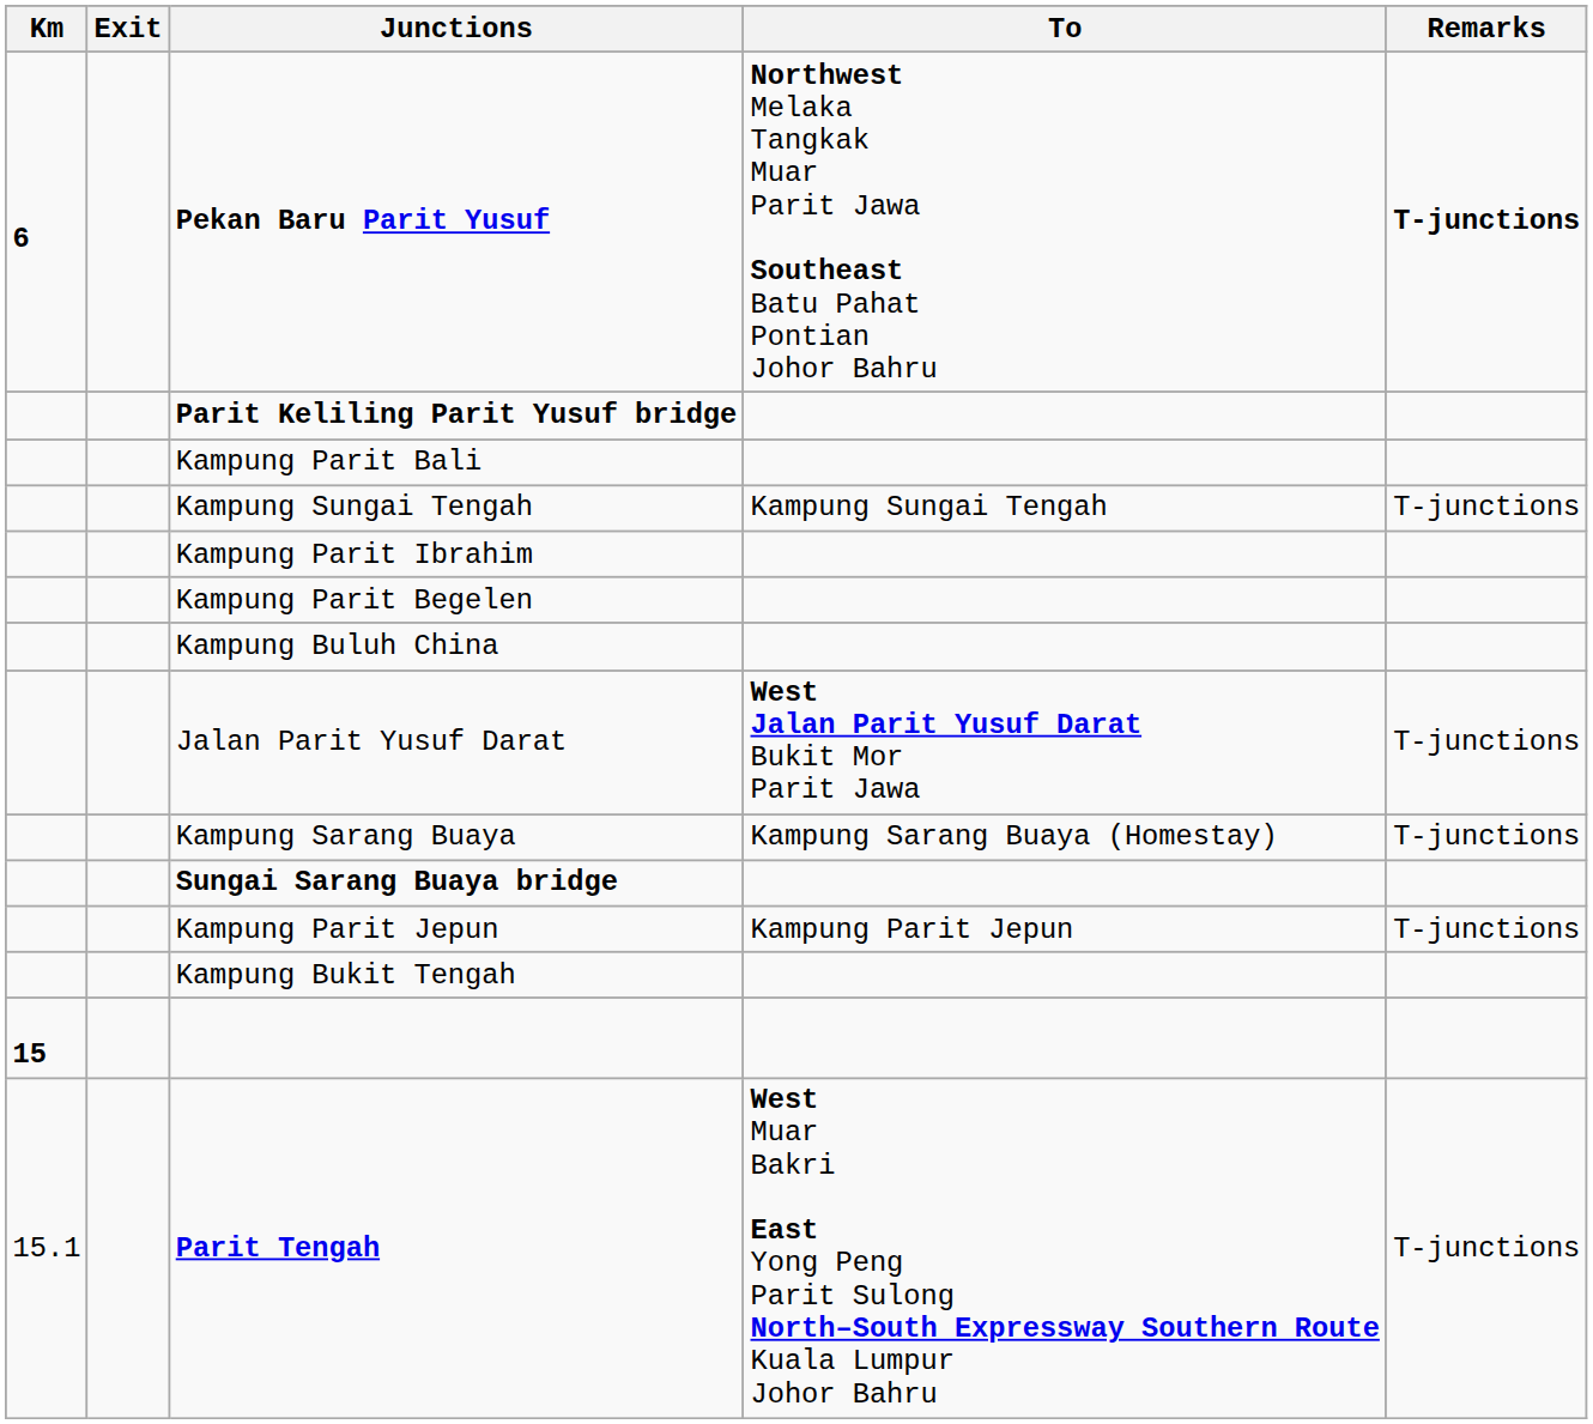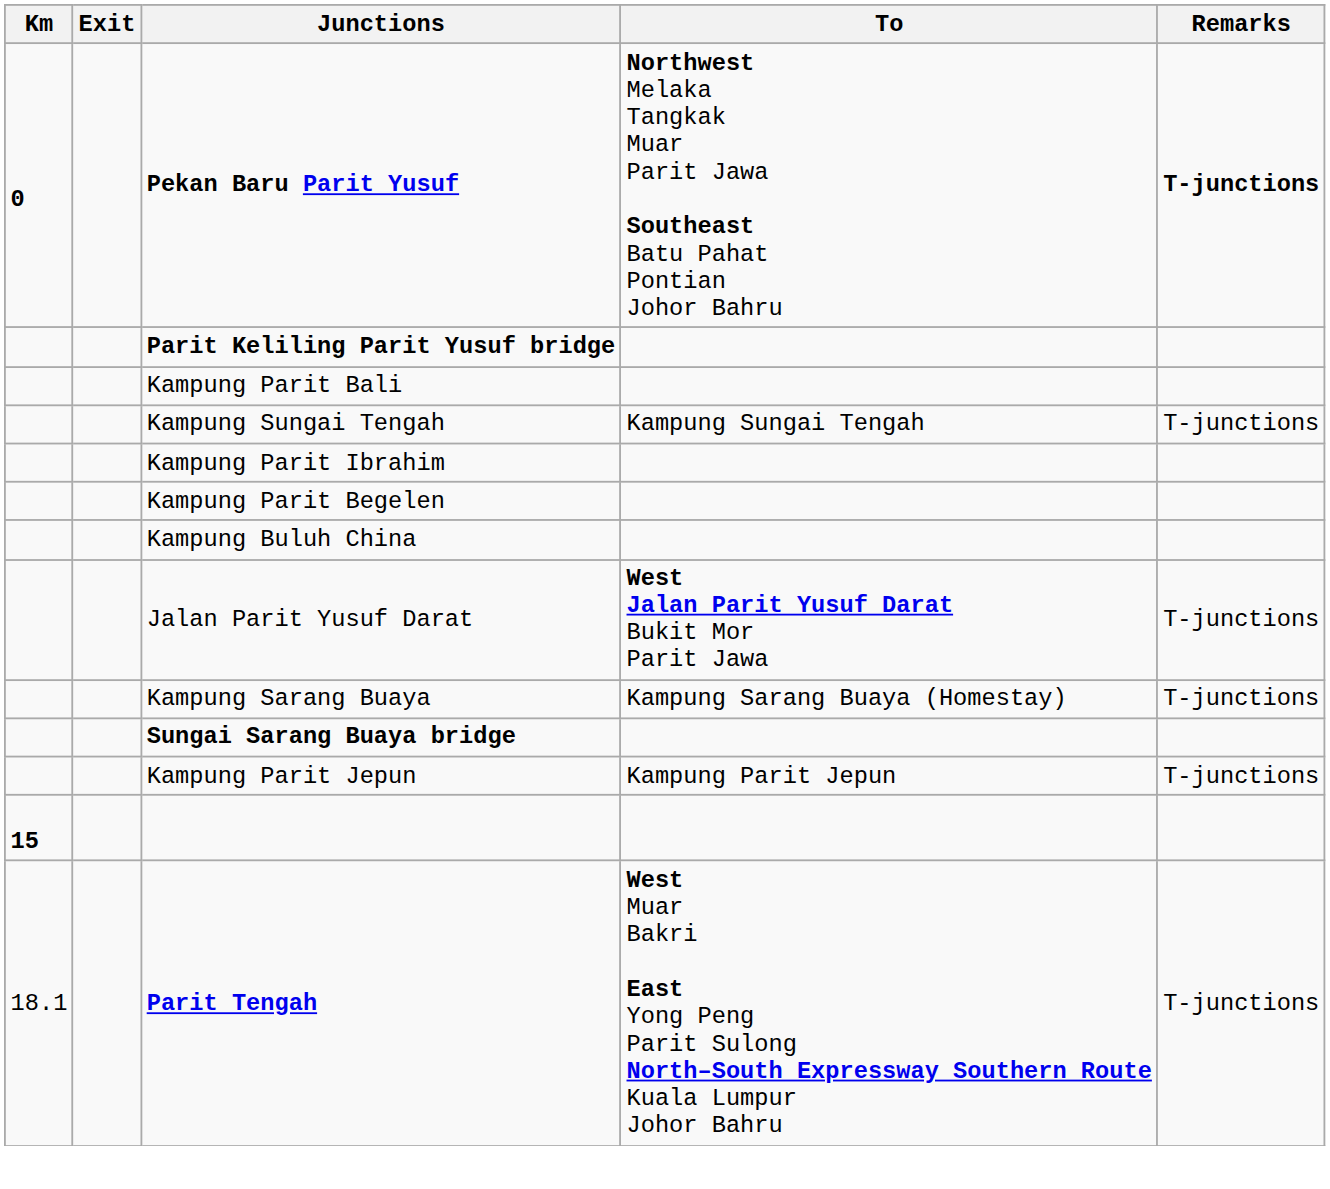 <table class="wikitable">
 <tr>
 <th>Km</th>
 <th>Exit</th>
 <th>Junctions</th>
 <th>To</th>
 <th>Remarks</th>
 </tr>
 <tr>
-<td><br><strong>6</strong></td>
+<td><br><strong>0</strong></td>
 <td></td>
 <td><strong>Pekan Baru <a href='#'>Parit Yusuf</a></strong></td>
 <td><strong>Northwest</strong><br> Melaka<br> Tangkak<br> Muar<br> Parit Jawa<br><br><strong>Southeast</strong><br> Batu Pahat<br> Pontian<br> Johor Bahru</td>
 <td><strong>T-junctions</strong></td>
 </tr>
 <tr>
 <td></td>
 <td></td>
 <td><strong>Parit Keliling Parit Yusuf bridge</strong></td>
 <td></td>
 <td></td>
 </tr>
 <tr>
 <td></td>
 <td></td>
 <td>Kampung Parit Bali</td>
 <td></td>
 <td></td>
 </tr>
 <tr>
 <td></td>
 <td></td>
 <td>Kampung Sungai Tengah</td>
 <td>Kampung Sungai Tengah</td>
 <td>T-junctions</td>
 </tr>
 <tr>
 <td></td>
 <td></td>
 <td>Kampung Parit Ibrahim</td>
 <td></td>
 <td></td>
 </tr>
 <tr>
 <td></td>
 <td></td>
 <td>Kampung Parit Begelen</td>
 <td></td>
 <td></td>
 </tr>
 <tr>
 <td></td>
 <td></td>
 <td>Kampung Buluh China</td>
 <td></td>
 <td></td>
 </tr>
 <tr>
 <td></td>
 <td></td>
 <td>Jalan Parit Yusuf Darat</td>
 <td><strong>West</strong><br> <strong><a href='#'>Jalan Parit Yusuf Darat</a></strong><br>Bukit Mor<br>Parit Jawa</td>
 <td>T-junctions</td>
 </tr>
 <tr>
 <td></td>
 <td></td>
 <td>Kampung Sarang Buaya</td>
 <td>Kampung Sarang Buaya (Homestay)</td>
 <td>T-junctions</td>
 </tr>
 <tr>
 <td></td>
 <td></td>
 <td><strong>Sungai Sarang Buaya bridge</strong></td>
 <td></td>
 <td></td>
 </tr>
 <tr>
 <td></td>
 <td></td>
 <td>Kampung Parit Jepun</td>
 <td>Kampung Parit Jepun</td>
 <td>T-junctions</td>
 </tr>
 <tr>
-<td></td>
-<td></td>
-<td>Kampung Bukit Tengah</td>
-<td></td>
-<td></td>
-</tr>
-<tr>
 <td><br><strong>15</strong></td>
 <td></td>
 <td></td>
 <td></td>
 <td></td>
 </tr>
 <tr>
-<td>15.1</td>
+<td>18.1</td>
 <td></td>
 <td><strong><a href='#'>Parit Tengah</a></strong></td>
 <td><strong>West</strong><br> Muar<br> Bakri<br><br><strong>East</strong><br> Yong Peng<br> Parit Sulong<br>  <strong><a href='#'>North–South Expressway Southern Route</a></strong><br>Kuala Lumpur<br>Johor Bahru</td>
 <td>T-junctions</td>
 </tr>
 </table>
